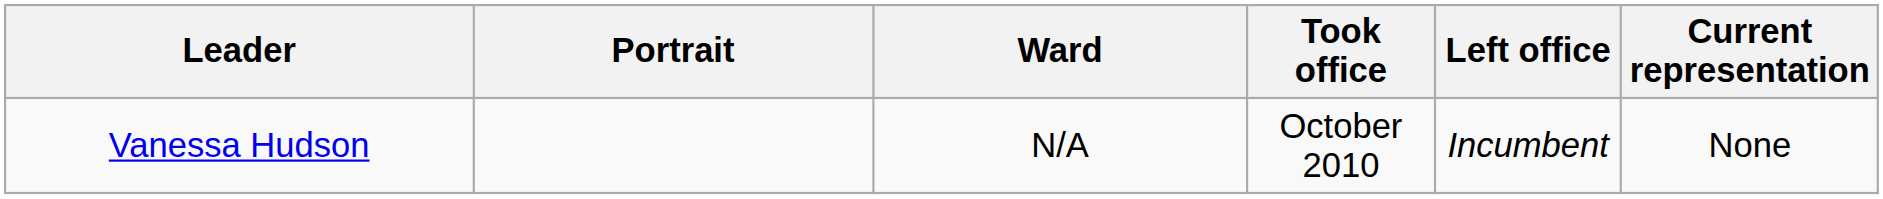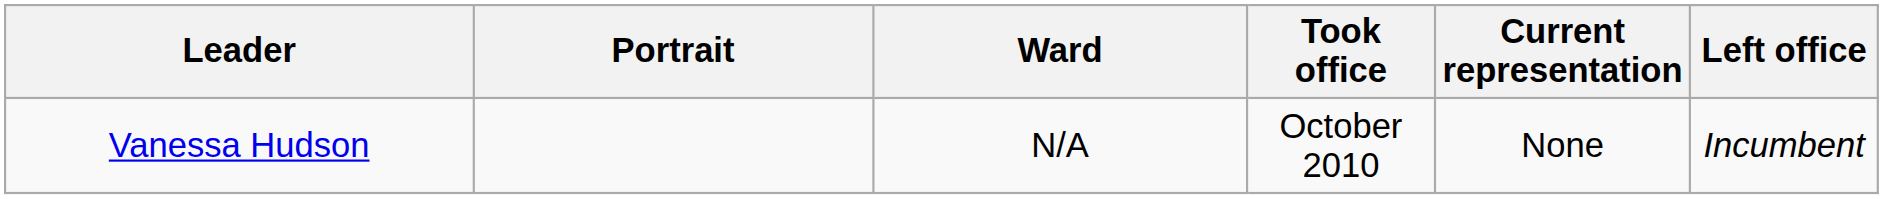 <table class="wikitable" style="text-align:center">
 <tr>
 <th style="width:25%;">Leader<br></th>
 <th width=60>Portrait</th>
 <th style="width:20%;">Ward</th>
 <th style="width:10%;">Took office</th>
+<th style="width:10%;">Current representation</th>
 <th style="width:10%;">Left office</th>
-<th style="width:10%;">Current representation</th>
 </tr>
 <tr>
 <td><a href='#'>Vanessa Hudson</a><br></td>
 <td></td>
 <td>N/A</td>
 <td>October 2010</td>
+<td>None</td>
 <td><em>Incumbent</em></td>
-<td>None</td>
 </tr>
 </table>
